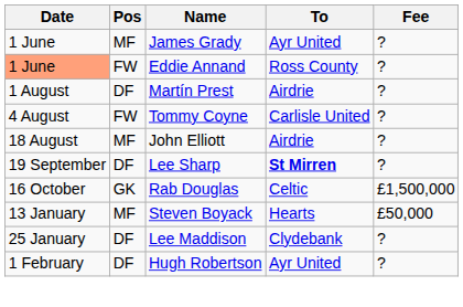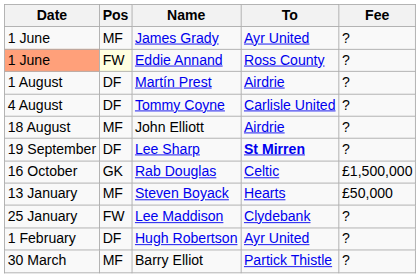 <table class="wikitable">
 <tr>
 <th>Date</th>
 <th>Pos</th>
 <th>Name</th>
 <th>To</th>
 <th>Fee</th>
 </tr>
 <tr>
 <td>1 June</td>
 <td>MF</td>
 <td> <a href='#'>James Grady</a></td>
 <td> <a href='#'>Ayr United</a></td>
 <td>?</td>
 </tr>
 <tr>
 <td style="background: lightsalmon;">1 June</td>
-<td>FW</td>
+<td style="background: lightyellow;">FW</td>
 <td> <a href='#'>Eddie Annand</a></td>
 <td> <a href='#'>Ross County</a></td>
 <td>?</td>
 </tr>
 <tr>
 <td>1 August</td>
 <td>DF</td>
 <td> <a href='#'>Martín Prest</a></td>
 <td> <a href='#'>Airdrie</a></td>
 <td>?</td>
 </tr>
 <tr>
 <td>4 August</td>
-<td>FW</td>
+<td>DF</td>
 <td> <a href='#'>Tommy Coyne</a></td>
 <td> <a href='#'>Carlisle United</a></td>
 <td>?</td>
 </tr>
 <tr>
 <td>18 August</td>
 <td>MF</td>
 <td> John Elliott</td>
 <td> <a href='#'>Airdrie</a></td>
 <td>?</td>
 </tr>
 <tr>
 <td>19 September</td>
 <td>DF</td>
 <td> <a href='#'>Lee Sharp</a></td>
 <td><strong> <a href='#'>St Mirren</a></strong></td>
 <td>?</td>
 </tr>
 <tr>
 <td>16 October</td>
 <td>GK</td>
 <td> <a href='#'>Rab Douglas</a></td>
 <td> <a href='#'>Celtic</a></td>
 <td>£1,500,000</td>
 </tr>
 <tr>
 <td>13 January</td>
 <td>MF</td>
 <td> <a href='#'>Steven Boyack</a></td>
 <td> <a href='#'>Hearts</a></td>
 <td>£50,000</td>
 </tr>
 <tr>
 <td>25 January</td>
-<td>DF</td>
+<td>FW</td>
 <td> <a href='#'>Lee Maddison</a></td>
 <td> <a href='#'>Clydebank</a></td>
 <td>?</td>
 </tr>
 <tr>
 <td>1 February</td>
 <td>DF</td>
 <td> <a href='#'>Hugh Robertson</a></td>
 <td> <a href='#'>Ayr United</a></td>
 <td>?</td>
 </tr>
+<tr>
+<td>30 March</td>
+<td>MF</td>
+<td> Barry Elliot</td>
+<td> <a href='#'>Partick Thistle</a></td>
+<td>?</td>
+</tr>
 </table>
